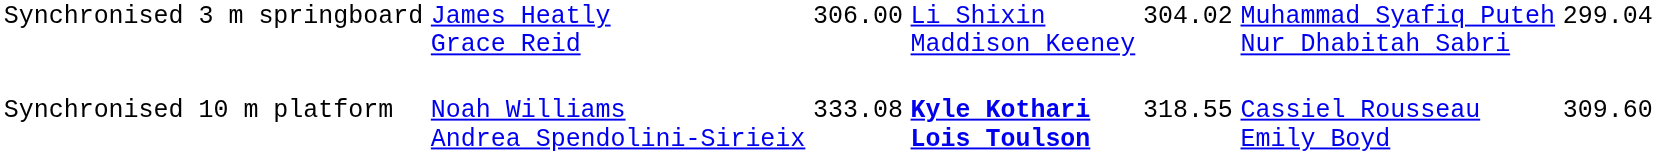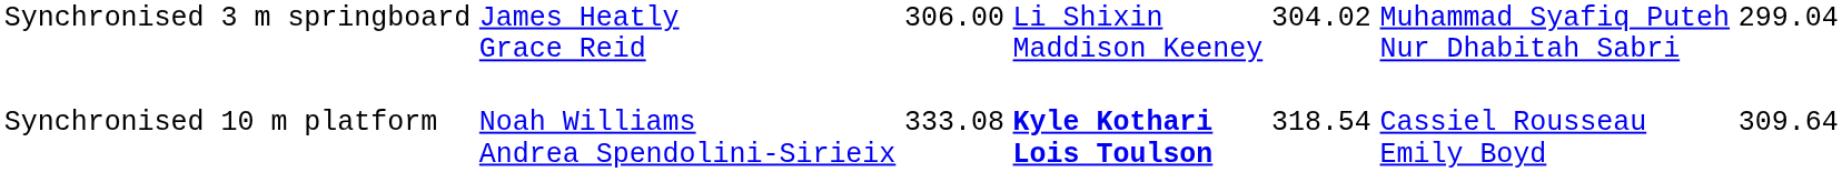 <table>
 <tr>
 <td>Synchronised 3 m springboard<br></td>
 <td><br><a href='#'>James Heatly</a><br><a href='#'>Grace Reid</a></td>
 <td>306.00</td>
 <td><br><a href='#'>Li Shixin</a><br><a href='#'>Maddison Keeney</a></td>
 <td>304.02</td>
 <td><br><a href='#'>Muhammad Syafiq Puteh</a><br><a href='#'>Nur Dhabitah Sabri</a></td>
 <td>299.04</td>
 </tr>
 <tr>
 <td>Synchronised 10 m platform<br></td>
 <td><br><a href='#'>Noah Williams</a><br><a href='#'>Andrea Spendolini-Sirieix</a></td>
 <td>333.08</td>
 <td><strong><br><a href='#'>Kyle Kothari</a><br><a href='#'>Lois Toulson</a></strong></td>
-<td>318.55</td>
+<td>318.54</td>
 <td><br><a href='#'>Cassiel Rousseau</a><br><a href='#'>Emily Boyd</a></td>
-<td>309.60</td>
+<td>309.64</td>
 </tr>
 </table>
